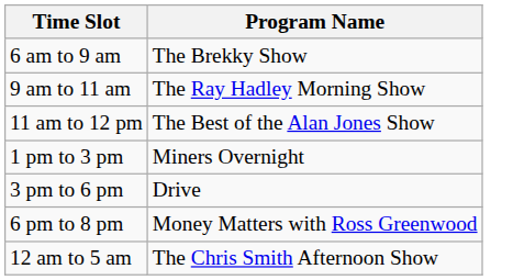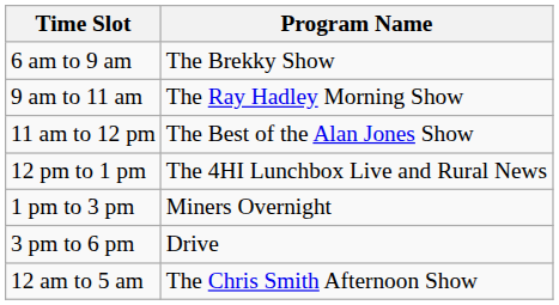 <table class="wikitable">
 <tr>
 <th>Time Slot</th>
 <th>Program Name</th>
 </tr>
 <tr>
 <td>6 am to 9 am</td>
 <td>The Brekky Show</td>
 </tr>
 <tr>
 <td>9 am to 11 am</td>
 <td>The <a href='#'>Ray Hadley</a> Morning Show</td>
 </tr>
 <tr>
 <td>11 am to 12 pm</td>
 <td>The Best of the <a href='#'>Alan Jones</a> Show</td>
 </tr>
 <tr>
+<td>12 pm to 1 pm</td>
+<td>The 4HI Lunchbox Live and Rural News</td>
+</tr>
+<tr>
 <td>1 pm to 3 pm</td>
 <td>Miners Overnight</td>
 </tr>
 <tr>
 <td>3 pm to 6 pm</td>
 <td>Drive</td>
 </tr>
 <tr>
-<td>6 pm to 8 pm</td>
-<td>Money Matters with <a href='#'>Ross Greenwood</a></td>
-</tr>
-<tr>
 <td>12 am to 5 am</td>
 <td>The <a href='#'>Chris Smith</a> Afternoon Show</td>
 </tr>
 </table>
